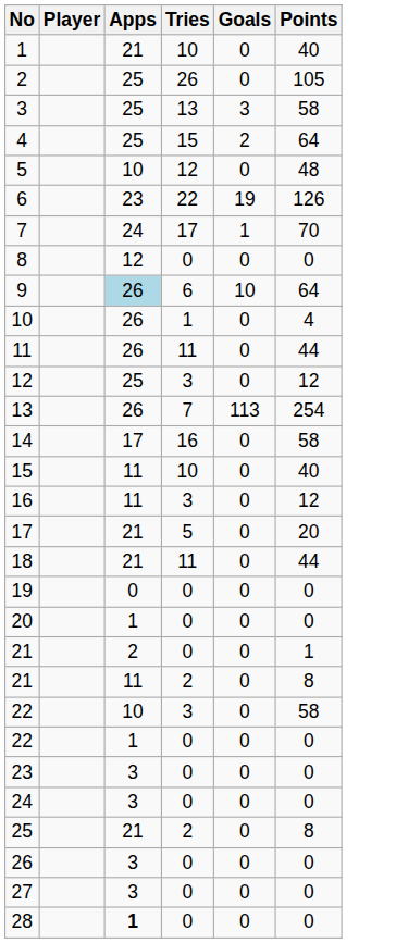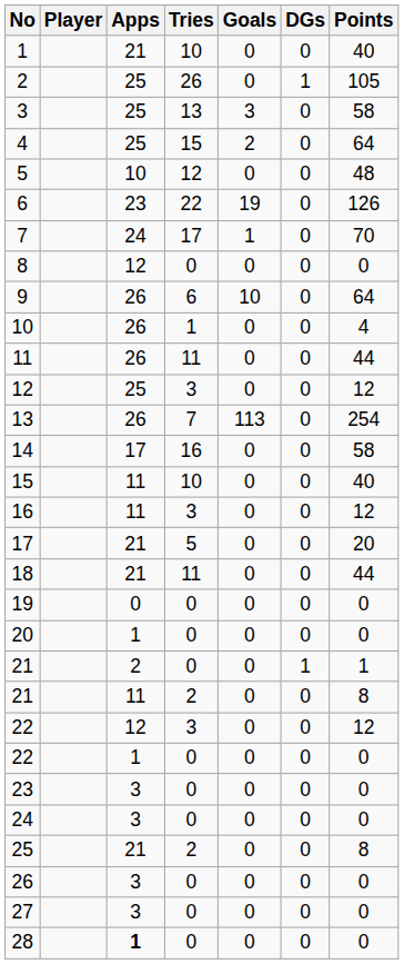 <table class="wikitable sortable" style="text-align:center">
 <tr>
 <th><strong>No</strong></th>
 <th><strong>Player</strong></th>
 <th><strong>Apps</strong></th>
 <th><strong>Tries</strong></th>
 <th><strong>Goals</strong></th>
+<th><strong>DGs</strong></th>
 <th><strong>Points</strong></th>
 </tr>
 <tr>
 <td>1</td>
 <td align=left></td>
 <td>21</td>
 <td>10</td>
+<td>0</td>
 <td>0</td>
 <td>40</td>
 </tr>
 <tr>
 <td>2</td>
 <td align=left></td>
 <td>25</td>
 <td>26</td>
 <td>0</td>
+<td>1</td>
 <td>105</td>
 </tr>
 <tr>
 <td>3</td>
 <td align=left></td>
 <td>25</td>
 <td>13</td>
 <td>3</td>
+<td>0</td>
 <td>58</td>
 </tr>
 <tr>
 <td>4</td>
 <td align=left></td>
 <td>25</td>
 <td>15</td>
 <td>2</td>
+<td>0</td>
 <td>64</td>
 </tr>
 <tr>
 <td>5</td>
 <td align=left></td>
 <td>10</td>
 <td>12</td>
+<td>0</td>
 <td>0</td>
 <td>48</td>
 </tr>
 <tr>
 <td>6</td>
 <td align=left></td>
 <td>23</td>
 <td>22</td>
 <td>19</td>
+<td>0</td>
 <td>126</td>
 </tr>
 <tr>
 <td>7</td>
 <td align=left></td>
 <td>24</td>
 <td>17</td>
 <td>1</td>
+<td>0</td>
 <td>70</td>
 </tr>
 <tr>
 <td>8</td>
 <td align=left></td>
 <td>12</td>
 <td>0</td>
 <td>0</td>
 <td>0</td>
+<td>0</td>
 </tr>
 <tr>
 <td>9</td>
 <td align=left></td>
-<td style="background: lightblue;">26</td>
+<td>26</td>
 <td>6</td>
 <td>10</td>
+<td>0</td>
 <td>64</td>
 </tr>
 <tr>
 <td>10</td>
 <td align=left></td>
 <td>26</td>
 <td>1</td>
+<td>0</td>
 <td>0</td>
 <td>4</td>
 </tr>
 <tr>
 <td>11</td>
 <td align=left></td>
 <td>26</td>
 <td>11</td>
 <td>0</td>
+<td>0</td>
 <td>44</td>
 </tr>
 <tr>
 <td>12</td>
 <td align=left></td>
 <td>25</td>
 <td>3</td>
+<td>0</td>
 <td>0</td>
 <td>12</td>
 </tr>
 <tr>
 <td>13</td>
 <td align=left></td>
 <td>26</td>
 <td>7</td>
 <td>113</td>
+<td>0</td>
 <td>254</td>
 </tr>
 <tr>
 <td>14</td>
 <td align=left></td>
 <td>17</td>
 <td>16</td>
+<td>0</td>
 <td>0</td>
 <td>58</td>
 </tr>
 <tr>
 <td>15</td>
 <td align=left></td>
 <td>11</td>
 <td>10</td>
 <td>0</td>
+<td>0</td>
 <td>40</td>
 </tr>
 <tr>
 <td>16</td>
 <td align=left></td>
 <td>11</td>
 <td>3</td>
+<td>0</td>
 <td>0</td>
 <td>12</td>
 </tr>
 <tr>
 <td>17</td>
 <td align=left></td>
 <td>21</td>
 <td>5</td>
 <td>0</td>
+<td>0</td>
 <td>20</td>
 </tr>
 <tr>
 <td>18</td>
 <td align=left></td>
 <td>21</td>
 <td>11</td>
 <td>0</td>
+<td>0</td>
 <td>44</td>
 </tr>
 <tr>
 <td>19</td>
 <td align=left></td>
+<td>0</td>
 <td>0</td>
 <td>0</td>
 <td>0</td>
 <td>0</td>
 </tr>
 <tr>
 <td>20</td>
 <td align=left></td>
 <td>1</td>
 <td>0</td>
 <td>0</td>
 <td>0</td>
+<td>0</td>
 </tr>
 <tr>
 <td>21</td>
 <td align=left></td>
 <td>2</td>
 <td>0</td>
 <td>0</td>
 <td>1</td>
+<td>1</td>
 </tr>
 <tr>
 <td>21</td>
 <td align=left></td>
 <td>11</td>
 <td>2</td>
 <td>0</td>
+<td>0</td>
 <td>8</td>
 </tr>
 <tr>
 <td>22</td>
 <td align=left></td>
-<td>10</td>
+<td>12</td>
 <td>3</td>
 <td>0</td>
-<td>58</td>
+<td>0</td>
+<td>12</td>
 </tr>
 <tr>
 <td>22</td>
 <td align=left></td>
 <td>1</td>
+<td>0</td>
 <td>0</td>
 <td>0</td>
 <td>0</td>
 </tr>
 <tr>
 <td>23</td>
 <td align=left></td>
 <td>3</td>
 <td>0</td>
 <td>0</td>
 <td>0</td>
+<td>0</td>
 </tr>
 <tr>
 <td>24</td>
 <td align=left></td>
 <td>3</td>
+<td>0</td>
 <td>0</td>
 <td>0</td>
 <td>0</td>
 </tr>
 <tr>
 <td>25</td>
 <td align=left></td>
 <td>21</td>
 <td>2</td>
 <td>0</td>
+<td>0</td>
 <td>8</td>
 </tr>
 <tr>
 <td>26</td>
 <td align=left></td>
 <td>3</td>
+<td>0</td>
 <td>0</td>
 <td>0</td>
 <td>0</td>
 </tr>
 <tr>
 <td>27</td>
 <td align=left></td>
 <td>3</td>
 <td>0</td>
 <td>0</td>
 <td>0</td>
+<td>0</td>
 </tr>
 <tr>
 <td>28</td>
 <td align=left></td>
 <td><strong>1</strong></td>
 <td>0</td>
 <td>0</td>
 <td>0</td>
+<td>0</td>
 </tr>
 </table>
